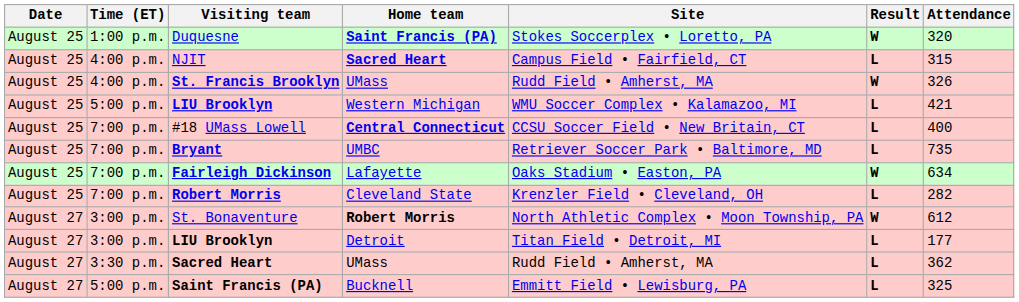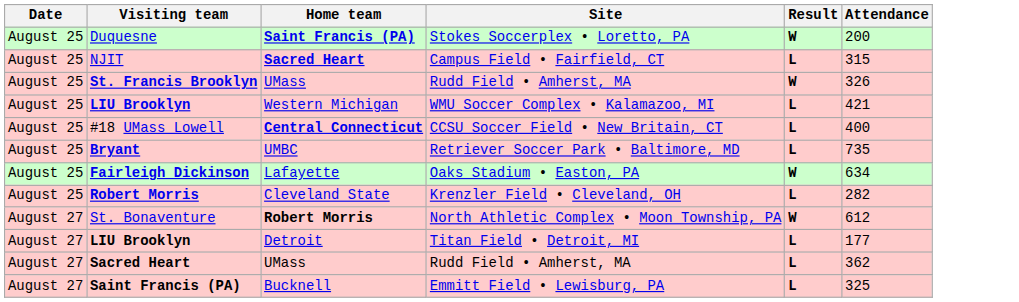 <table class="wikitable" style="font-size:95%;">
 <tr>
 <th>Date</th>
-<th>Time (ET)</th>
 <th>Visiting team</th>
 <th>Home team</th>
 <th>Site</th>
 <th>Result</th>
 <th>Attendance</th>
 </tr>
 <tr style="background:#cfc;">
 <td>August 25</td>
-<td>1:00 p.m.</td>
 <td><a href='#'>Duquesne</a></td>
 <td><strong><a href='#'>Saint Francis (PA)</a></strong></td>
 <td><a href='#'>Stokes Soccerplex</a> • <a href='#'>Loretto, PA</a></td>
 <td><strong>W</strong> </td>
-<td>320</td>
+<td>200</td>
 </tr>
 <tr style="background:#fcc;">
 <td>August 25</td>
-<td>4:00 p.m.</td>
 <td><a href='#'>NJIT</a></td>
 <td><strong><a href='#'>Sacred Heart</a></strong></td>
 <td><a href='#'>Campus Field</a> • <a href='#'>Fairfield, CT</a></td>
 <td><strong>L</strong> </td>
 <td>315</td>
 </tr>
 <tr style="background:#fcc;">
 <td>August 25</td>
-<td>4:00 p.m.</td>
 <td><strong><a href='#'>St. Francis Brooklyn</a></strong></td>
 <td><a href='#'>UMass</a></td>
 <td><a href='#'>Rudd Field</a> • <a href='#'>Amherst, MA</a></td>
 <td><strong>W</strong> </td>
 <td>326</td>
 </tr>
 <tr style="background:#fcc;">
 <td>August 25</td>
-<td>5:00 p.m.</td>
 <td><strong><a href='#'>LIU Brooklyn</a></strong></td>
 <td><a href='#'>Western Michigan</a></td>
 <td><a href='#'>WMU Soccer Complex</a> • <a href='#'>Kalamazoo, MI</a></td>
 <td><strong>L</strong> </td>
 <td>421</td>
 </tr>
 <tr style="background:#fcc;">
 <td>August 25</td>
-<td>7:00 p.m.</td>
 <td>#18 <a href='#'>UMass Lowell</a></td>
 <td><strong><a href='#'>Central Connecticut</a></strong></td>
 <td><a href='#'>CCSU Soccer Field</a> • <a href='#'>New Britain, CT</a></td>
 <td><strong>L</strong> </td>
 <td>400</td>
 </tr>
 <tr style="background:#fcc;">
 <td>August 25</td>
-<td>7:00 p.m.</td>
 <td><strong><a href='#'>Bryant</a></strong></td>
 <td><a href='#'>UMBC</a></td>
 <td><a href='#'>Retriever Soccer Park</a> • <a href='#'>Baltimore, MD</a></td>
 <td><strong>L</strong> </td>
 <td>735</td>
 </tr>
 <tr style="background:#cfc;">
 <td>August 25</td>
-<td>7:00 p.m.</td>
 <td><strong><a href='#'>Fairleigh Dickinson</a></strong></td>
 <td><a href='#'>Lafayette</a></td>
 <td><a href='#'>Oaks Stadium</a> • <a href='#'>Easton, PA</a></td>
 <td><strong>W</strong> </td>
 <td>634</td>
 </tr>
 <tr style="background:#fcc;">
 <td>August 25</td>
-<td>7:00 p.m.</td>
 <td><strong><a href='#'>Robert Morris</a></strong></td>
 <td><a href='#'>Cleveland State</a></td>
 <td><a href='#'>Krenzler Field</a> • <a href='#'>Cleveland, OH</a></td>
 <td><strong>L</strong> </td>
 <td>282</td>
 </tr>
 <tr style="background:#fcc;">
 <td>August 27</td>
-<td>3:00 p.m.</td>
 <td><a href='#'>St. Bonaventure</a></td>
 <td><strong>Robert Morris</strong></td>
 <td><a href='#'>North Athletic Complex</a> • <a href='#'>Moon Township, PA</a></td>
 <td><strong>W</strong> </td>
 <td>612</td>
 </tr>
 <tr style="background:#fcc;">
 <td>August 27</td>
-<td>3:00 p.m.</td>
 <td><strong>LIU Brooklyn</strong></td>
 <td><a href='#'>Detroit</a></td>
 <td><a href='#'>Titan Field</a> • <a href='#'>Detroit, MI</a></td>
 <td><strong>L</strong> </td>
 <td>177</td>
 </tr>
 <tr style="background:#fcc;">
 <td>August 27</td>
-<td>3:30 p.m.</td>
 <td><strong>Sacred Heart</strong></td>
 <td>UMass</td>
 <td>Rudd Field • Amherst, MA</td>
 <td><strong>L</strong> </td>
 <td>362</td>
 </tr>
 <tr style="background:#fcc;">
 <td>August 27</td>
-<td>5:00 p.m.</td>
 <td><strong>Saint Francis (PA)</strong></td>
 <td><a href='#'>Bucknell</a></td>
 <td><a href='#'>Emmitt Field</a> • <a href='#'>Lewisburg, PA</a></td>
 <td><strong>L</strong> </td>
 <td>325</td>
 </tr>
 </table>
